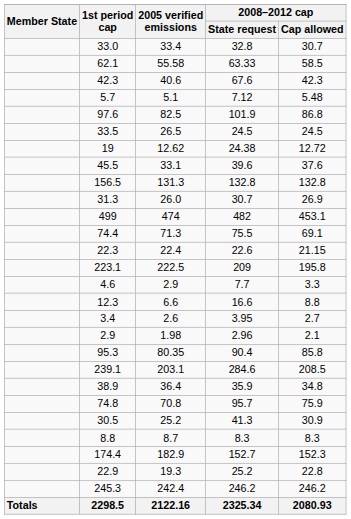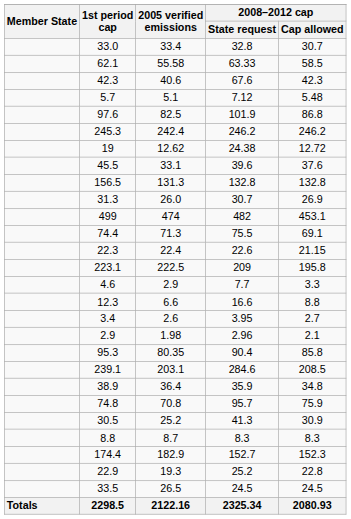 <table class="wikitable" style="text-align: center">
 <tr>
 </tr>
 <tr>
 <th rowspan=2>Member State</th>
 <th rowspan=2>1st period<br>cap</th>
 <th rowspan=2>2005 verified<br>emissions</th>
 <th colspan=2>2008–2012 cap</th>
 </tr>
 <tr>
 <th>State request</th>
 <th>Cap allowed</th>
 </tr>
 <tr>
 <td style="text-align:left;"></td>
 <td>33.0</td>
 <td>33.4</td>
 <td>32.8</td>
 <td>30.7</td>
 </tr>
 <tr>
 <td style="text-align:left;"></td>
 <td>62.1</td>
 <td>55.58</td>
 <td>63.33</td>
 <td>58.5</td>
 </tr>
 <tr style="text-align:center;">
 <td style="text-align:left;"></td>
 <td>42.3</td>
 <td>40.6</td>
 <td>67.6</td>
 <td>42.3</td>
 </tr>
 <tr style="text-align:center;">
 <td style="text-align:left;"></td>
 <td>5.7</td>
 <td>5.1</td>
 <td>7.12</td>
 <td>5.48</td>
 </tr>
 <tr style="text-align:center;">
 <td style="text-align:left;"></td>
 <td>97.6</td>
 <td>82.5</td>
 <td>101.9</td>
 <td>86.8</td>
 </tr>
 <tr style="text-align:center;">
 <td style="text-align:left;"></td>
-<td>33.5</td>
-<td>26.5</td>
-<td>24.5</td>
-<td>24.5</td>
+<td>245.3</td>
+<td>242.4</td>
+<td>246.2</td>
+<td>246.2</td>
 </tr>
 <tr style="text-align:center;">
 <td style="text-align:left;"></td>
 <td>19</td>
 <td>12.62</td>
 <td>24.38</td>
 <td>12.72</td>
 </tr>
 <tr>
 <td style="text-align:left;"></td>
 <td>45.5</td>
 <td>33.1</td>
 <td>39.6</td>
 <td>37.6</td>
 </tr>
 <tr>
 <td style="text-align:left;"></td>
 <td>156.5</td>
 <td>131.3</td>
 <td>132.8</td>
 <td>132.8</td>
 </tr>
 <tr>
 <td style="text-align:left;"></td>
 <td>31.3</td>
 <td>26.0</td>
 <td>30.7</td>
 <td>26.9</td>
 </tr>
 <tr style="text-align:center;">
 <td style="text-align:left;"></td>
 <td>499</td>
 <td>474</td>
 <td>482</td>
 <td>453.1</td>
 </tr>
 <tr>
 <td style="text-align:left;"></td>
 <td>74.4</td>
 <td>71.3</td>
 <td>75.5</td>
 <td>69.1</td>
 </tr>
 <tr>
 <td style="text-align:left;"></td>
 <td>22.3</td>
 <td>22.4</td>
 <td>22.6</td>
 <td>21.15</td>
 </tr>
 <tr>
 <td style="text-align:left;"></td>
 <td>223.1</td>
 <td>222.5</td>
 <td>209</td>
 <td>195.8</td>
 </tr>
 <tr>
 <td style="text-align:left;"></td>
 <td>4.6</td>
 <td>2.9</td>
 <td>7.7</td>
 <td>3.3</td>
 </tr>
 <tr style="text-align:center;">
 <td style="text-align:left;"></td>
 <td>12.3</td>
 <td>6.6</td>
 <td>16.6</td>
 <td>8.8</td>
 </tr>
 <tr style="text-align:center;">
 <td style="text-align:left;"></td>
 <td>3.4</td>
 <td>2.6</td>
 <td>3.95</td>
 <td>2.7</td>
 </tr>
 <tr style="text-align:center;">
 <td style="text-align:left;"></td>
 <td>2.9</td>
 <td>1.98</td>
 <td>2.96</td>
 <td>2.1</td>
 </tr>
 <tr style="text-align:center;">
 <td style="text-align:left;"></td>
 <td>95.3</td>
 <td>80.35</td>
 <td>90.4</td>
 <td>85.8</td>
 </tr>
 <tr>
 <td style="text-align:left;"></td>
 <td>239.1</td>
 <td>203.1</td>
 <td>284.6</td>
 <td>208.5</td>
 </tr>
 <tr>
 <td style="text-align:left;"></td>
 <td>38.9</td>
 <td>36.4</td>
 <td>35.9</td>
 <td>34.8</td>
 </tr>
 <tr style="text-align:center;">
 <td style="text-align:left;"></td>
 <td>74.8</td>
 <td>70.8</td>
 <td>95.7</td>
 <td>75.9</td>
 </tr>
 <tr style="text-align:center;">
 <td style="text-align:left;"></td>
 <td>30.5</td>
 <td>25.2</td>
 <td>41.3</td>
 <td>30.9</td>
 </tr>
 <tr style="text-align:center;">
 <td style="text-align:left;"></td>
 <td>8.8</td>
 <td>8.7</td>
 <td>8.3</td>
 <td>8.3</td>
 </tr>
 <tr>
 <td style="text-align:left;"></td>
 <td>174.4</td>
 <td>182.9</td>
 <td>152.7</td>
 <td>152.3</td>
 </tr>
 <tr>
 <td style="text-align:left;"></td>
 <td>22.9</td>
 <td>19.3</td>
 <td>25.2</td>
 <td>22.8</td>
 </tr>
 <tr style="text-align:center;">
 <td style="text-align:left;"></td>
-<td>245.3</td>
-<td>242.4</td>
-<td>246.2</td>
-<td>246.2</td>
+<td>33.5</td>
+<td>26.5</td>
+<td>24.5</td>
+<td>24.5</td>
 </tr>
 <tr>
 <th style="text-align:left;">Totals</th>
 <th>2298.5</th>
 <th>2122.16</th>
 <th>2325.34</th>
 <th>2080.93</th>
 </tr>
 </table>
